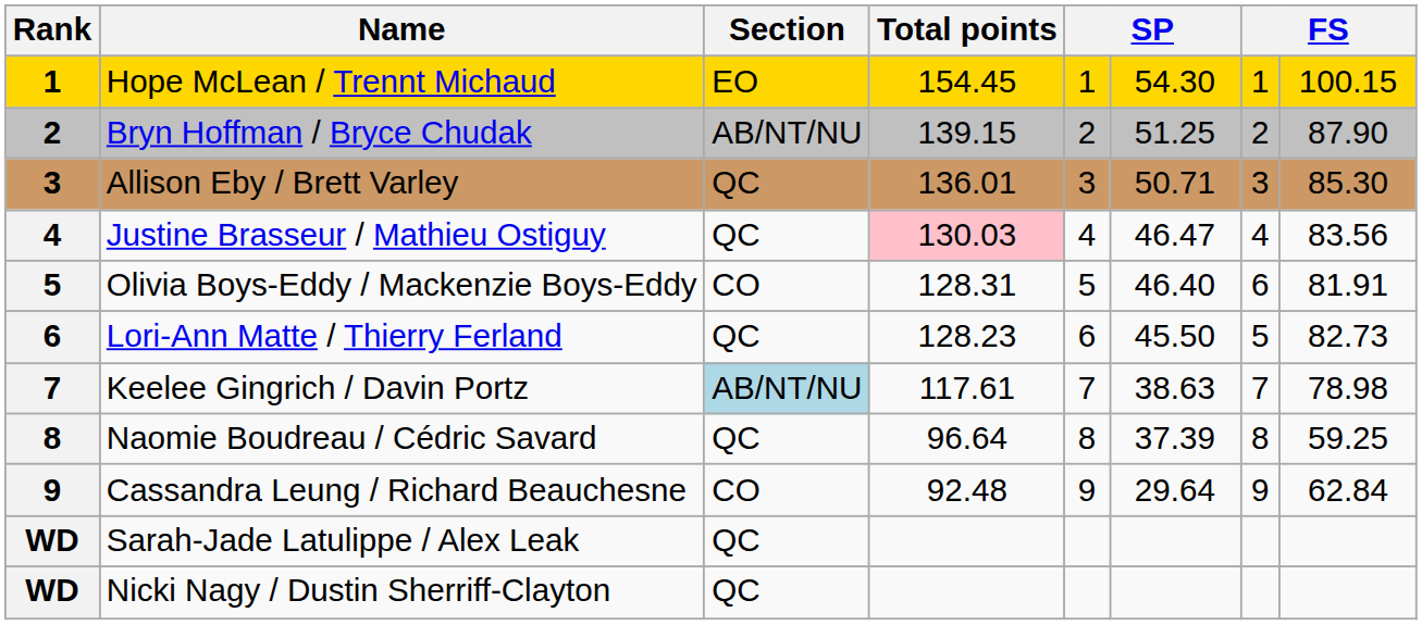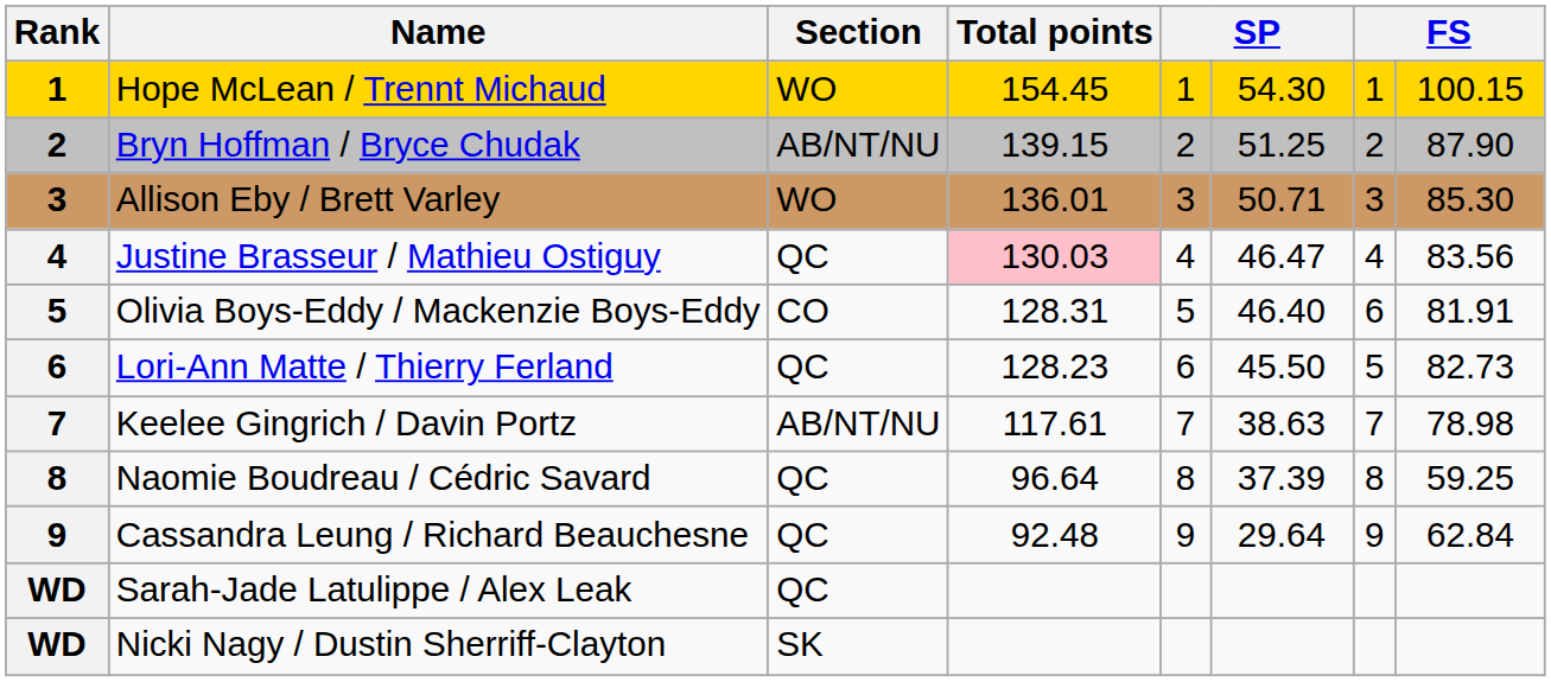 <table class="wikitable sortable">
 <tr>
 <th>Rank</th>
 <th>Name</th>
 <th>Section</th>
 <th>Total points</th>
 <th colspan="2" width="80px"><a href='#'>SP</a></th>
 <th colspan="2" width="80px"><a href='#'>FS</a></th>
 </tr>
 <tr bgcolor="gold">
 <td align="center"><strong>1</strong></td>
 <td>Hope McLean / <a href='#'>Trennt Michaud</a></td>
-<td>EO</td>
+<td>WO</td>
 <td align="center">154.45</td>
 <td align="center">1</td>
 <td align="center">54.30</td>
 <td align="center">1</td>
 <td align="center">100.15</td>
 </tr>
 <tr bgcolor="silver">
 <td align="center"><strong>2</strong></td>
 <td><a href='#'>Bryn Hoffman</a> / <a href='#'>Bryce Chudak</a></td>
 <td>AB/NT/NU</td>
 <td align="center">139.15</td>
 <td align="center">2</td>
 <td align="center">51.25</td>
 <td align="center">2</td>
 <td align="center">87.90</td>
 </tr>
 <tr bgcolor="cc9966">
 <td align="center"><strong>3</strong></td>
 <td>Allison Eby / Brett Varley</td>
-<td>QC</td>
+<td>WO</td>
 <td align="center">136.01</td>
 <td align="center">3</td>
 <td align="center">50.71</td>
 <td align="center">3</td>
 <td align="center">85.30</td>
 </tr>
 <tr>
 <th>4</th>
 <td><a href='#'>Justine Brasseur</a> / <a href='#'>Mathieu Ostiguy</a></td>
 <td>QC</td>
 <td align="center" style="background: pink;">130.03</td>
 <td align="center">4</td>
 <td align="center">46.47</td>
 <td align="center">4</td>
 <td align="center">83.56</td>
 </tr>
 <tr>
 <th>5</th>
 <td>Olivia Boys-Eddy / Mackenzie Boys-Eddy</td>
 <td>CO</td>
 <td align="center">128.31</td>
 <td align="center">5</td>
 <td align="center">46.40</td>
 <td align="center">6</td>
 <td align="center">81.91</td>
 </tr>
 <tr>
 <th>6</th>
 <td><a href='#'>Lori-Ann Matte</a> / <a href='#'>Thierry Ferland</a></td>
 <td>QC</td>
 <td align="center">128.23</td>
 <td align="center">6</td>
 <td align="center">45.50</td>
 <td align="center">5</td>
 <td align="center">82.73</td>
 </tr>
 <tr>
 <th>7</th>
 <td>Keelee Gingrich / Davin Portz</td>
-<td style="background: lightblue;">AB/NT/NU</td>
+<td>AB/NT/NU</td>
 <td align="center">117.61</td>
 <td align="center">7</td>
 <td align="center">38.63</td>
 <td align="center">7</td>
 <td align="center">78.98</td>
 </tr>
 <tr>
 <th>8</th>
 <td>Naomie Boudreau / Cédric Savard</td>
 <td>QC</td>
 <td align="center">96.64</td>
 <td align="center">8</td>
 <td align="center">37.39</td>
 <td align="center">8</td>
 <td align="center">59.25</td>
 </tr>
 <tr>
 <th>9</th>
 <td>Cassandra Leung / Richard Beauchesne</td>
-<td>CO</td>
+<td>QC</td>
 <td align="center">92.48</td>
 <td align="center">9</td>
 <td align="center">29.64</td>
 <td align="center">9</td>
 <td align="center">62.84</td>
 </tr>
 <tr>
 <th>WD</th>
 <td>Sarah-Jade Latulippe / Alex Leak</td>
 <td>QC</td>
 <td></td>
 <td></td>
 <td></td>
 <td></td>
 <td></td>
 </tr>
 <tr>
 <th>WD</th>
 <td>Nicki Nagy / Dustin Sherriff-Clayton</td>
-<td>QC</td>
+<td>SK</td>
 <td></td>
 <td></td>
 <td></td>
 <td></td>
 <td></td>
 </tr>
 </table>
